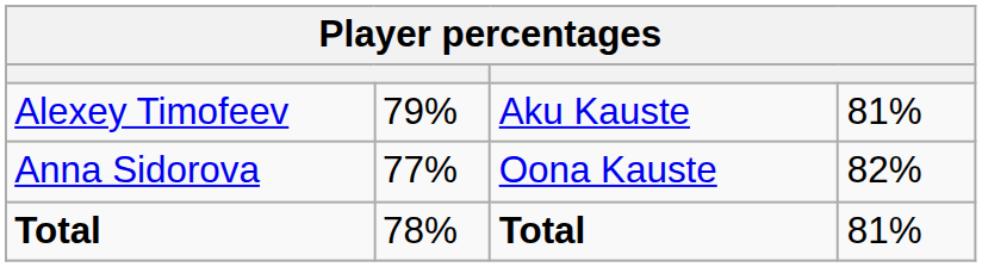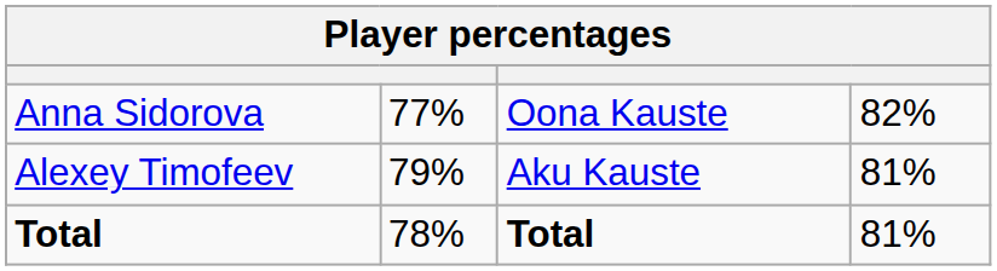 <table class="wikitable">
 <tr>
 <th colspan=4 width=400>Player percentages</th>
 </tr>
 <tr>
 <th colspan=2 width=200 style="white-space:nowrap;"></th>
 <th colspan=2 width=200 style="white-space:nowrap;"></th>
 </tr>
 <tr>
+<td><a href='#'>Anna Sidorova</a></td>
+<td>77%</td>
+<td><a href='#'>Oona Kauste</a></td>
+<td>82%</td>
+</tr>
+<tr>
 <td><a href='#'>Alexey Timofeev</a></td>
 <td>79%</td>
 <td><a href='#'>Aku Kauste</a></td>
 <td>81%</td>
-</tr>
-<tr>
-<td><a href='#'>Anna Sidorova</a></td>
-<td>77%</td>
-<td><a href='#'>Oona Kauste</a></td>
-<td>82%</td>
 </tr>
 <tr>
 <td><strong>Total</strong></td>
 <td>78%</td>
 <td><strong>Total</strong></td>
 <td>81%</td>
 </tr>
 </table>
